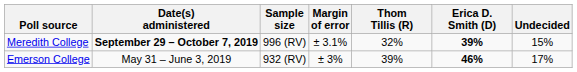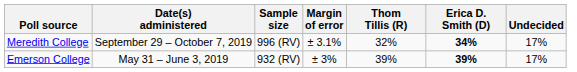 <table class="wikitable" style="font-size:90%;text-align:center;">
 <tr valign=bottom>
 <th>Poll source</th>
 <th>Date(s)<br>administered</th>
 <th>Sample<br>size</th>
 <th>Margin<br>of error</th>
 <th style="width:100px;">Thom<br>Tillis (R)</th>
 <th style="width:100px;">Erica D.<br>Smith (D)</th>
 <th>Undecided</th>
 </tr>
 <tr>
 <td style="text-align:left;"><a href='#'>Meredith College</a></td>
-<td><strong>September 29 – October 7, 2019</strong></td>
+<td>September 29 – October 7, 2019</td>
 <td>996 (RV)</td>
 <td>± 3.1%</td>
 <td>32%</td>
-<td><strong>39%</strong></td>
-<td>15%</td>
+<td><strong>34%</strong></td>
+<td>17%</td>
 </tr>
 <tr>
 <td style="text-align:left;"><a href='#'>Emerson College</a></td>
 <td>May 31 – June 3, 2019</td>
 <td>932 (RV)</td>
 <td>± 3%</td>
 <td>39%</td>
-<td><strong>46%</strong></td>
+<td><strong>39%</strong></td>
 <td>17%</td>
 </tr>
 </table>
